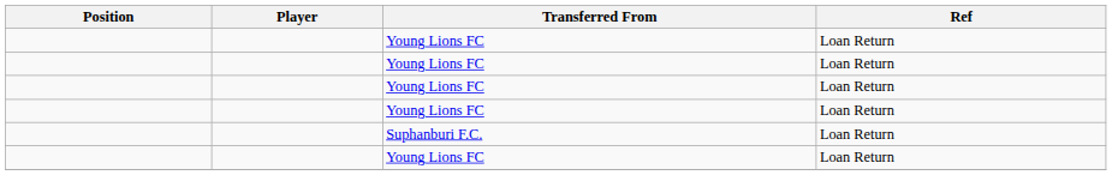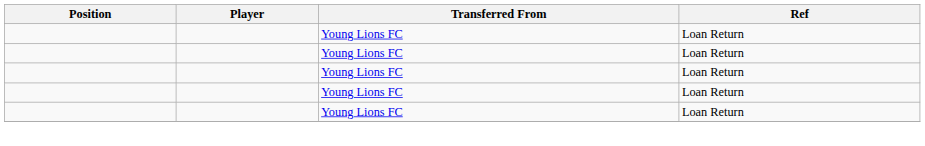 <table class="wikitable sortable" style="width:60%; text-align:center; font-size:100%; text-align:left;">
 <tr>
 <th><strong>Position</strong></th>
 <th><strong>Player</strong></th>
 <th><strong>Transferred From</strong></th>
 <th><strong>Ref</strong></th>
 </tr>
 <tr>
 <td></td>
 <td></td>
 <td> <a href='#'>Young Lions FC</a></td>
 <td>Loan Return</td>
 </tr>
 <tr>
 <td></td>
 <td></td>
 <td> <a href='#'>Young Lions FC</a></td>
 <td>Loan Return</td>
 </tr>
 <tr>
 <td></td>
 <td></td>
 <td> <a href='#'>Young Lions FC</a></td>
 <td>Loan Return </td>
 </tr>
 <tr>
 <td></td>
 <td></td>
 <td> <a href='#'>Young Lions FC</a></td>
 <td>Loan Return</td>
 </tr>
 <tr>
 <td></td>
 <td></td>
-<td> <a href='#'>Suphanburi F.C.</a></td>
-<td>Loan Return</td>
-</tr>
-<tr>
-<td></td>
-<td></td>
 <td> <a href='#'>Young Lions FC</a></td>
 <td>Loan Return </td>
 </tr>
 <tr>
 </tr>
 </table>
